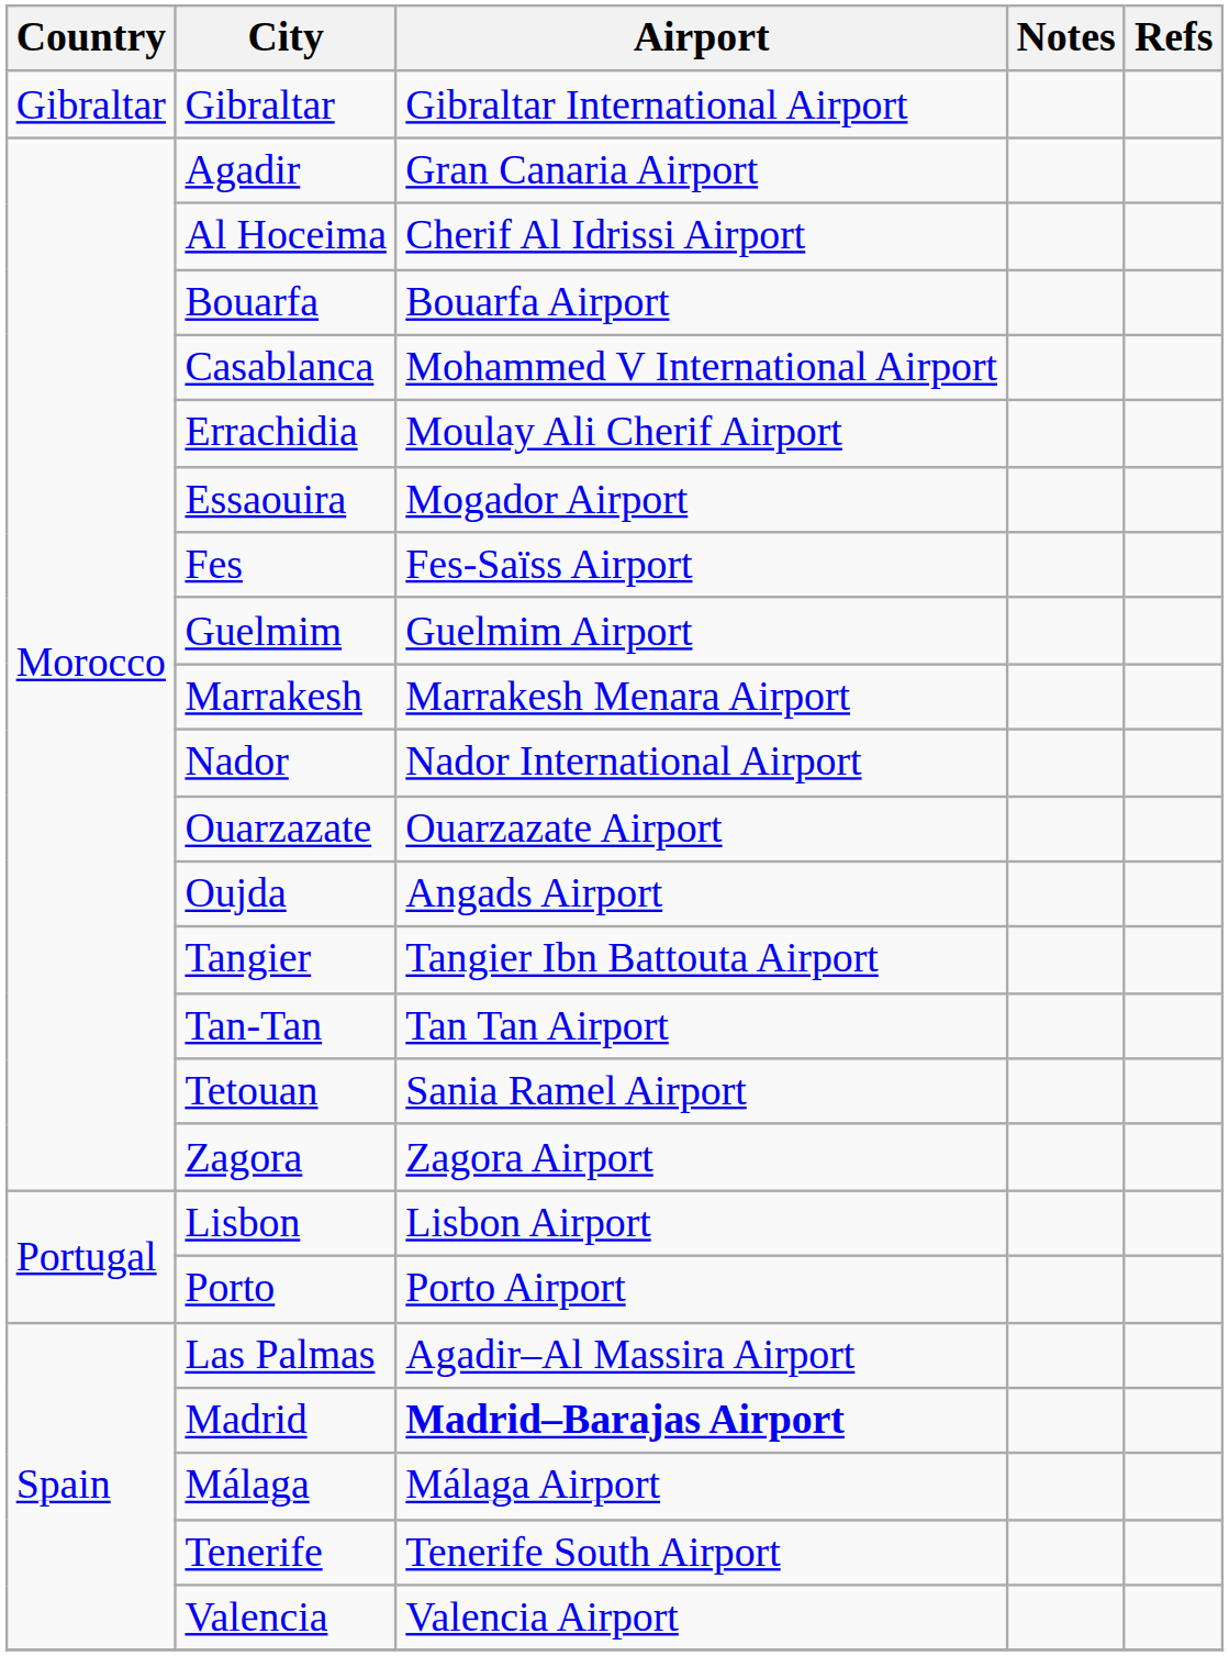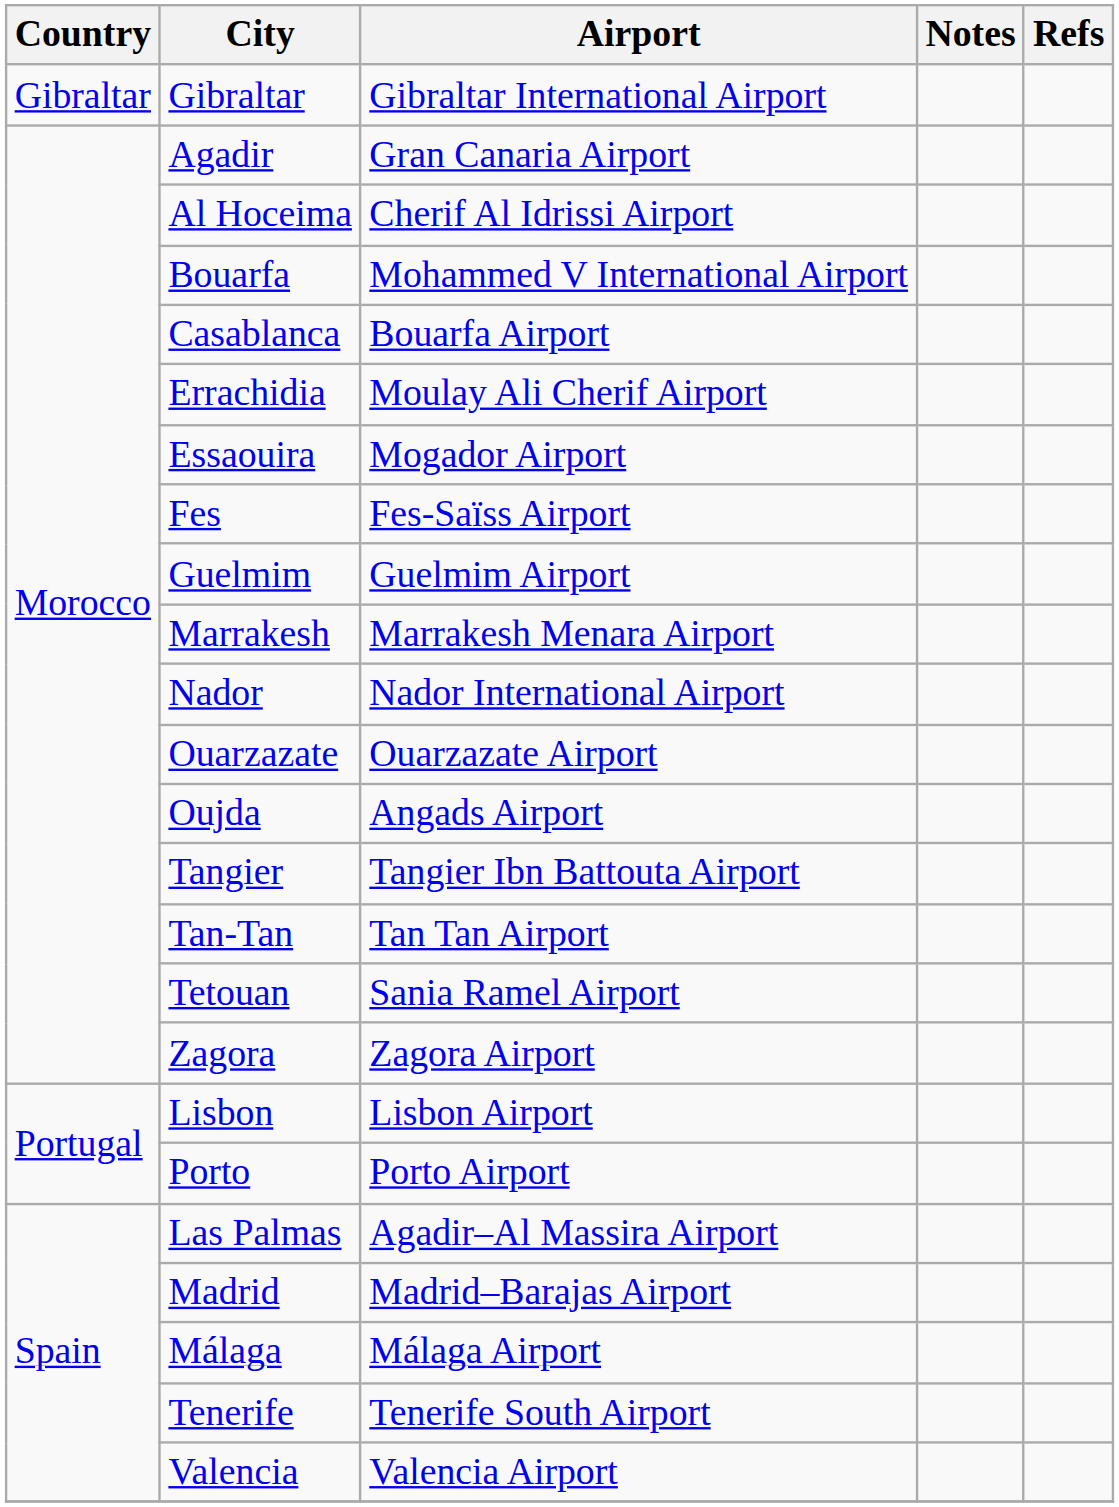 <table class="sortable wikitable" style="margin: 1em auto;">
 <tr>
 <th>Country</th>
 <th>City</th>
 <th>Airport</th>
 <th>Notes</th>
 <th>Refs</th>
 </tr>
 <tr>
 <td><a href='#'>Gibraltar</a></td>
 <td><a href='#'>Gibraltar</a></td>
 <td><a href='#'>Gibraltar International Airport</a></td>
 <td></td>
 <td></td>
 </tr>
 <tr>
 <td rowspan="16"><a href='#'>Morocco</a></td>
 <td><a href='#'>Agadir</a></td>
 <td><a href='#'>Gran Canaria Airport</a></td>
 <td align=center></td>
 <td></td>
 </tr>
 <tr>
 <td><a href='#'>Al Hoceima</a></td>
 <td><a href='#'>Cherif Al Idrissi Airport</a></td>
 <td align=center></td>
 <td></td>
 </tr>
 <tr>
 <td><a href='#'>Bouarfa</a></td>
-<td><a href='#'>Bouarfa Airport</a></td>
+<td><a href='#'>Mohammed V International Airport</a></td>
 <td></td>
 <td></td>
 </tr>
 <tr>
 <td><a href='#'>Casablanca</a></td>
-<td><a href='#'>Mohammed V International Airport</a></td>
+<td><a href='#'>Bouarfa Airport</a></td>
 <td></td>
 <td></td>
 </tr>
 <tr>
 <td><a href='#'>Errachidia</a></td>
 <td><a href='#'>Moulay Ali Cherif Airport</a></td>
 <td></td>
 <td align=center></td>
 </tr>
 <tr>
 <td><a href='#'>Essaouira</a></td>
 <td><a href='#'>Mogador Airport</a></td>
 <td></td>
 <td align=center></td>
 </tr>
 <tr>
 <td><a href='#'>Fes</a></td>
 <td><a href='#'>Fes-Saïss Airport</a></td>
 <td align=center></td>
 <td></td>
 </tr>
 <tr>
 <td><a href='#'>Guelmim</a></td>
 <td><a href='#'>Guelmim Airport</a></td>
 <td align=center></td>
 <td></td>
 </tr>
 <tr>
 <td><a href='#'>Marrakesh</a></td>
 <td><a href='#'>Marrakesh Menara Airport</a></td>
 <td></td>
 <td></td>
 </tr>
 <tr>
 <td><a href='#'>Nador</a></td>
 <td><a href='#'>Nador International Airport</a></td>
 <td></td>
 <td align=center></td>
 </tr>
 <tr>
 <td><a href='#'>Ouarzazate</a></td>
 <td><a href='#'>Ouarzazate Airport</a></td>
 <td align=center></td>
 <td></td>
 </tr>
 <tr>
 <td><a href='#'>Oujda</a></td>
 <td><a href='#'>Angads Airport</a></td>
 <td></td>
 <td align=center></td>
 </tr>
 <tr>
 <td><a href='#'>Tangier</a></td>
 <td><a href='#'>Tangier Ibn Battouta Airport</a></td>
 <td></td>
 <td></td>
 </tr>
 <tr>
 <td><a href='#'>Tan-Tan</a></td>
 <td><a href='#'>Tan Tan Airport</a></td>
 <td align=center></td>
 <td align=center></td>
 </tr>
 <tr>
 <td><a href='#'>Tetouan</a></td>
 <td><a href='#'>Sania Ramel Airport</a></td>
 <td align=center></td>
 <td></td>
 </tr>
 <tr>
 <td><a href='#'>Zagora</a></td>
 <td><a href='#'>Zagora Airport</a></td>
 <td align=center></td>
 <td></td>
 </tr>
 <tr>
 <td rowspan="2"><a href='#'>Portugal</a></td>
 <td><a href='#'>Lisbon</a></td>
 <td><a href='#'>Lisbon Airport</a></td>
 <td></td>
 <td align=center></td>
 </tr>
 <tr>
 <td><a href='#'>Porto</a></td>
 <td><a href='#'>Porto Airport</a></td>
 <td></td>
 <td align=center></td>
 </tr>
 <tr>
 <td rowspan="5"><a href='#'>Spain</a></td>
 <td><a href='#'>Las Palmas</a></td>
 <td><a href='#'>Agadir–Al Massira Airport</a></td>
 <td align=center></td>
 <td align=center></td>
 </tr>
 <tr>
 <td><a href='#'>Madrid</a></td>
-<td><strong><a href='#'>Madrid–Barajas Airport</a></strong></td>
+<td><a href='#'>Madrid–Barajas Airport</a></td>
 <td></td>
 <td align=center></td>
 </tr>
 <tr>
 <td><a href='#'>Málaga</a></td>
 <td><a href='#'>Málaga Airport</a></td>
 <td align=center></td>
 <td align=center></td>
 </tr>
 <tr>
 <td><a href='#'>Tenerife</a></td>
 <td><a href='#'>Tenerife South Airport</a></td>
 <td></td>
 <td align=center></td>
 </tr>
 <tr>
 <td><a href='#'>Valencia</a></td>
 <td><a href='#'>Valencia Airport</a></td>
 <td align=center></td>
 <td align=center></td>
 </tr>
 <tr>
 </tr>
 </table>
